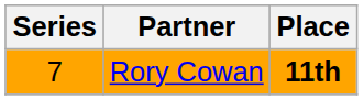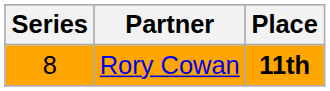 <table class="wikitable sortable" style="margin:auto; text-align:center;">
 <tr>
 <th>Series</th>
 <th>Partner</th>
 <th>Place</th>
 </tr>
 <tr bgcolor=orange>
-<td>7</td>
+<td>8</td>
 <td><a href='#'>Rory Cowan</a></td>
 <td><strong>11th</strong></td>
 </tr>
 </table>
